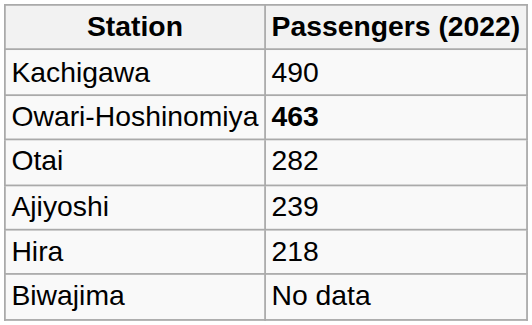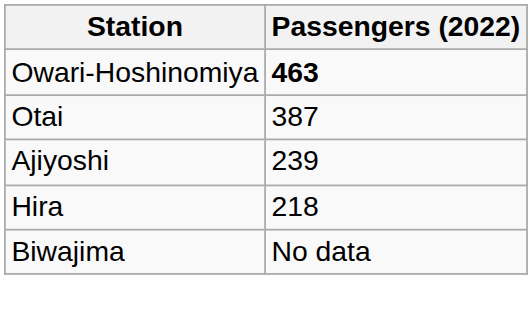 <table class="wikitable">
 <tr>
 <th>Station</th>
 <th>Passengers (2022)</th>
-</tr>
-<tr>
-<td>Kachigawa</td>
-<td>490</td>
 </tr>
 <tr>
 <td>Owari-Hoshinomiya</td>
 <td><strong>463</strong></td>
 </tr>
 <tr>
 <td>Otai</td>
-<td>282</td>
+<td>387</td>
 </tr>
 <tr>
 <td>Ajiyoshi</td>
 <td>239</td>
 </tr>
 <tr>
 <td>Hira</td>
 <td>218</td>
 </tr>
 <tr>
 <td>Biwajima</td>
 <td>No data</td>
 </tr>
 </table>
